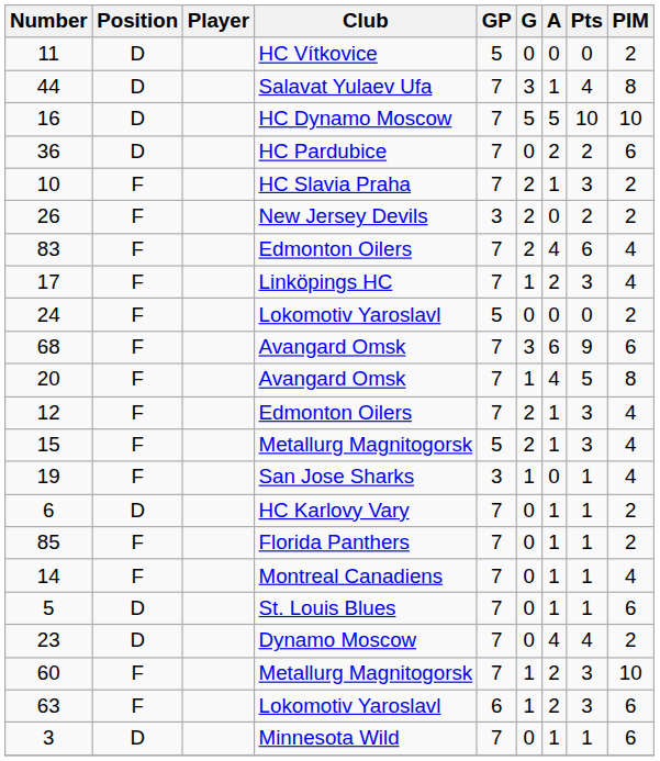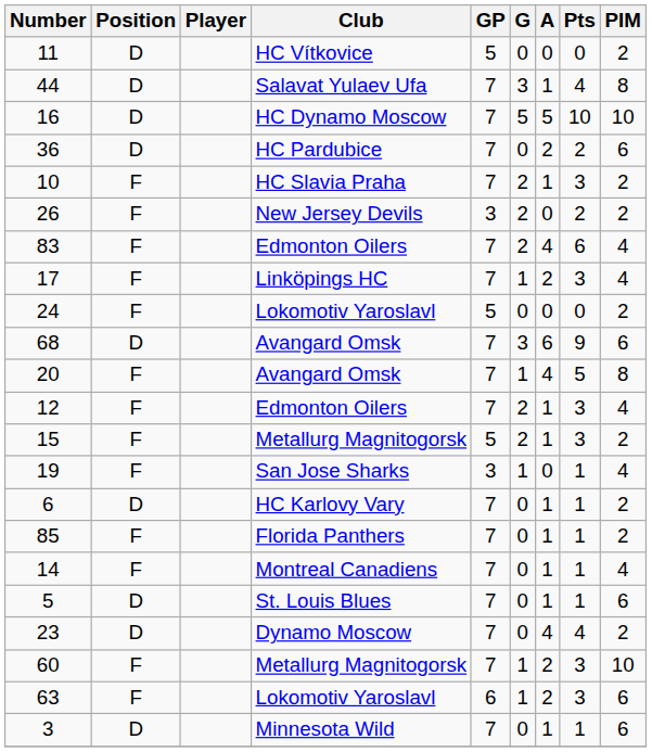 <table class="wikitable sortable" style="text-align: center;">
 <tr>
 <th>Number</th>
 <th>Position</th>
 <th>Player</th>
 <th>Club</th>
 <th>GP</th>
 <th>G</th>
 <th>A</th>
 <th>Pts</th>
 <th>PIM</th>
 </tr>
 <tr>
 <td>11</td>
 <td>D</td>
 <td align=left></td>
 <td align=left><a href='#'>HC Vítkovice</a></td>
 <td>5</td>
 <td>0</td>
 <td>0</td>
 <td>0</td>
 <td>2</td>
 </tr>
 <tr>
 <td>44</td>
 <td>D</td>
 <td align=left></td>
 <td align=left><a href='#'>Salavat Yulaev Ufa</a></td>
 <td>7</td>
 <td>3</td>
 <td>1</td>
 <td>4</td>
 <td>8</td>
 </tr>
 <tr>
 <td>16</td>
 <td>D</td>
 <td align=left></td>
 <td align=left><a href='#'>HC Dynamo Moscow</a></td>
 <td>7</td>
 <td>5</td>
 <td>5</td>
 <td>10</td>
 <td>10</td>
 </tr>
 <tr>
 <td>36</td>
 <td>D</td>
 <td align=left></td>
 <td align=left><a href='#'>HC Pardubice</a></td>
 <td>7</td>
 <td>0</td>
 <td>2</td>
 <td>2</td>
 <td>6</td>
 </tr>
 <tr>
 <td>10</td>
 <td>F</td>
 <td align=left></td>
 <td align=left><a href='#'>HC Slavia Praha</a></td>
 <td>7</td>
 <td>2</td>
 <td>1</td>
 <td>3</td>
 <td>2</td>
 </tr>
 <tr>
 <td>26</td>
 <td>F</td>
 <td align=left></td>
 <td align=left><a href='#'>New Jersey Devils</a></td>
 <td>3</td>
 <td>2</td>
 <td>0</td>
 <td>2</td>
 <td>2</td>
 </tr>
 <tr>
 <td>83</td>
 <td>F</td>
 <td align=left></td>
 <td align=left><a href='#'>Edmonton Oilers</a></td>
 <td>7</td>
 <td>2</td>
 <td>4</td>
 <td>6</td>
 <td>4</td>
 </tr>
 <tr>
 <td>17</td>
 <td>F</td>
 <td align=left></td>
 <td align=left><a href='#'>Linköpings HC</a></td>
 <td>7</td>
 <td>1</td>
 <td>2</td>
 <td>3</td>
 <td>4</td>
 </tr>
 <tr>
 <td>24</td>
 <td>F</td>
 <td align=left></td>
 <td align=left><a href='#'>Lokomotiv Yaroslavl</a></td>
 <td>5</td>
 <td>0</td>
 <td>0</td>
 <td>0</td>
 <td>2</td>
 </tr>
 <tr>
 <td>68</td>
-<td>F</td>
+<td>D</td>
 <td align=left></td>
 <td align=left><a href='#'>Avangard Omsk</a></td>
 <td>7</td>
 <td>3</td>
 <td>6</td>
 <td>9</td>
 <td>6</td>
 </tr>
 <tr>
 <td>20</td>
 <td>F</td>
 <td align=left></td>
 <td align=left><a href='#'>Avangard Omsk</a></td>
 <td>7</td>
 <td>1</td>
 <td>4</td>
 <td>5</td>
 <td>8</td>
 </tr>
 <tr>
 <td>12</td>
 <td>F</td>
 <td align=left></td>
 <td align=left><a href='#'>Edmonton Oilers</a></td>
 <td>7</td>
 <td>2</td>
 <td>1</td>
 <td>3</td>
 <td>4</td>
 </tr>
 <tr>
 <td>15</td>
 <td>F</td>
 <td align=left></td>
 <td align=left><a href='#'>Metallurg Magnitogorsk</a></td>
 <td>5</td>
 <td>2</td>
 <td>1</td>
 <td>3</td>
-<td>4</td>
+<td>2</td>
 </tr>
 <tr>
 <td>19</td>
 <td>F</td>
 <td align=left></td>
 <td align=left><a href='#'>San Jose Sharks</a></td>
 <td>3</td>
 <td>1</td>
 <td>0</td>
 <td>1</td>
 <td>4</td>
 </tr>
 <tr>
 <td>6</td>
 <td>D</td>
 <td align=left></td>
 <td align=left><a href='#'>HC Karlovy Vary</a></td>
 <td>7</td>
 <td>0</td>
 <td>1</td>
 <td>1</td>
 <td>2</td>
 </tr>
 <tr>
 <td>85</td>
 <td>F</td>
 <td align=left></td>
 <td align=left><a href='#'>Florida Panthers</a></td>
 <td>7</td>
 <td>0</td>
 <td>1</td>
 <td>1</td>
 <td>2</td>
 </tr>
 <tr>
 <td>14</td>
 <td>F</td>
 <td align=left></td>
 <td align=left><a href='#'>Montreal Canadiens</a></td>
 <td>7</td>
 <td>0</td>
 <td>1</td>
 <td>1</td>
 <td>4</td>
 </tr>
 <tr>
 <td>5</td>
 <td>D</td>
 <td align=left></td>
 <td align=left><a href='#'>St. Louis Blues</a></td>
 <td>7</td>
 <td>0</td>
 <td>1</td>
 <td>1</td>
 <td>6</td>
 </tr>
 <tr>
 <td>23</td>
 <td>D</td>
 <td align=left></td>
 <td align=left><a href='#'>Dynamo Moscow</a></td>
 <td>7</td>
 <td>0</td>
 <td>4</td>
 <td>4</td>
 <td>2</td>
 </tr>
 <tr>
 <td>60</td>
 <td>F</td>
 <td align=left></td>
 <td align=left><a href='#'>Metallurg Magnitogorsk</a></td>
 <td>7</td>
 <td>1</td>
 <td>2</td>
 <td>3</td>
 <td>10</td>
 </tr>
 <tr>
 <td>63</td>
 <td>F</td>
 <td align=left></td>
 <td align=left><a href='#'>Lokomotiv Yaroslavl</a></td>
 <td>6</td>
 <td>1</td>
 <td>2</td>
 <td>3</td>
 <td>6</td>
 </tr>
 <tr>
 <td>3</td>
 <td>D</td>
 <td align=left></td>
 <td align=left><a href='#'>Minnesota Wild</a></td>
 <td>7</td>
 <td>0</td>
 <td>1</td>
 <td>1</td>
 <td>6</td>
 </tr>
 <tr>
 </tr>
 </table>
